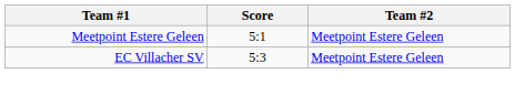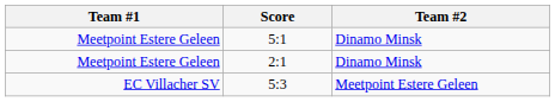 <table class="wikitable" style="text-align: center;">
 <tr>
 <th width=22%>Team #1</th>
 <th width=11%>Score</th>
 <th width=22%>Team #2</th>
 </tr>
 <tr>
 <td style="text-align: right;"><a href='#'>Meetpoint Estere Geleen</a> </td>
 <td>5:1</td>
-<td style="text-align: left;"> <a href='#'>Meetpoint Estere Geleen</a></td>
+<td style="text-align: left;"> <a href='#'>Dinamo Minsk</a></td>
+</tr>
+<tr>
+<td style="text-align: right;"><a href='#'>Meetpoint Estere Geleen</a> </td>
+<td>2:1</td>
+<td style="text-align: left;"> <a href='#'>Dinamo Minsk</a></td>
 </tr>
 <tr>
 <td style="text-align: right;"><a href='#'>EC Villacher SV</a> </td>
 <td>5:3</td>
 <td style="text-align: left;"> <a href='#'>Meetpoint Estere Geleen</a></td>
 </tr>
 </table>
